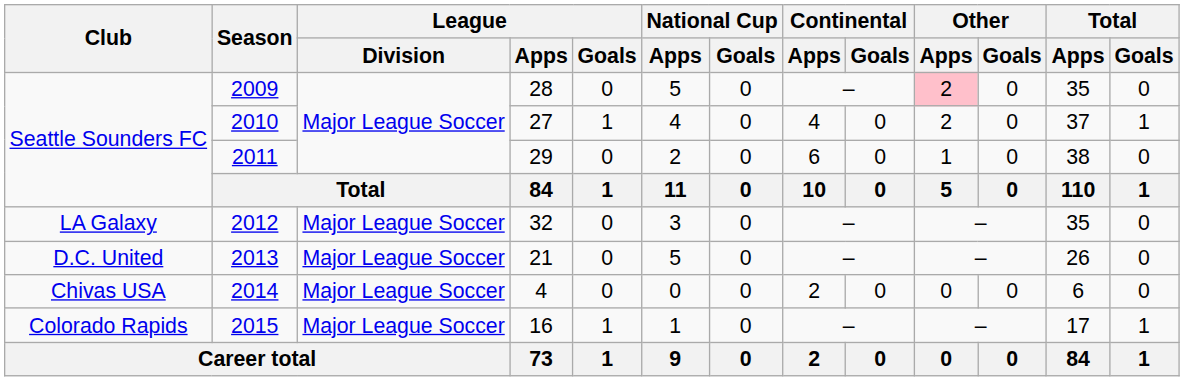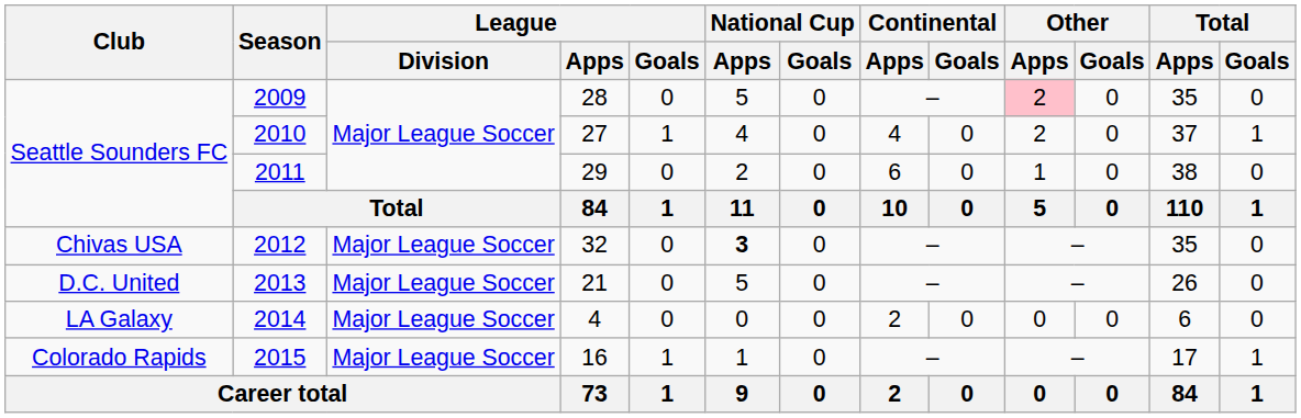 <table class="wikitable" style="text-align: center;">
 <tr>
 <th rowspan="2">Club</th>
 <th rowspan="2">Season</th>
 <th colspan="3">League</th>
 <th colspan="2">National Cup</th>
 <th colspan="2">Continental</th>
 <th colspan="2">Other</th>
 <th colspan="2">Total</th>
 </tr>
 <tr>
 <th>Division</th>
 <th>Apps</th>
 <th>Goals</th>
 <th>Apps</th>
 <th>Goals</th>
 <th>Apps</th>
 <th>Goals</th>
 <th>Apps</th>
 <th>Goals</th>
 <th>Apps</th>
 <th>Goals</th>
 </tr>
 <tr>
 <td rowspan="4"><a href='#'>Seattle Sounders FC</a></td>
 <td><a href='#'>2009</a></td>
 <td rowspan="3"><a href='#'>Major League Soccer</a></td>
 <td>28</td>
 <td>0</td>
 <td>5</td>
 <td>0</td>
 <td colspan="2">–</td>
 <td style="background: pink;">2</td>
 <td>0</td>
 <td>35</td>
 <td>0</td>
 </tr>
 <tr>
 <td><a href='#'>2010</a></td>
 <td>27</td>
 <td>1</td>
 <td>4</td>
 <td>0</td>
 <td>4</td>
 <td>0</td>
 <td>2</td>
 <td>0</td>
 <td>37</td>
 <td>1</td>
 </tr>
 <tr>
 <td><a href='#'>2011</a></td>
 <td>29</td>
 <td>0</td>
 <td>2</td>
 <td>0</td>
 <td>6</td>
 <td>0</td>
 <td>1</td>
 <td>0</td>
 <td>38</td>
 <td>0</td>
 </tr>
 <tr>
 <th colspan="2">Total</th>
 <th>84</th>
 <th>1</th>
 <th>11</th>
 <th>0</th>
 <th>10</th>
 <th>0</th>
 <th>5</th>
 <th>0</th>
 <th>110</th>
 <th>1</th>
 </tr>
 <tr>
-<td><a href='#'>LA Galaxy</a></td>
+<td><a href='#'>Chivas USA</a></td>
 <td><a href='#'>2012</a></td>
 <td><a href='#'>Major League Soccer</a></td>
 <td>32</td>
 <td>0</td>
-<td>3</td>
+<td><strong>3</strong></td>
 <td>0</td>
 <td colspan="2">–</td>
 <td colspan="2">–</td>
 <td>35</td>
 <td>0</td>
 </tr>
 <tr>
 <td><a href='#'>D.C. United</a></td>
 <td><a href='#'>2013</a></td>
 <td><a href='#'>Major League Soccer</a></td>
 <td>21</td>
 <td>0</td>
 <td>5</td>
 <td>0</td>
 <td colspan="2">–</td>
 <td colspan="2">–</td>
 <td>26</td>
 <td>0</td>
 </tr>
 <tr>
-<td><a href='#'>Chivas USA</a></td>
+<td><a href='#'>LA Galaxy</a></td>
 <td><a href='#'>2014</a></td>
 <td><a href='#'>Major League Soccer</a></td>
 <td>4</td>
 <td>0</td>
 <td>0</td>
 <td>0</td>
 <td>2</td>
 <td>0</td>
 <td>0</td>
 <td>0</td>
 <td>6</td>
 <td>0</td>
 </tr>
 <tr>
 <td><a href='#'>Colorado Rapids</a></td>
 <td><a href='#'>2015</a></td>
 <td><a href='#'>Major League Soccer</a></td>
 <td>16</td>
 <td>1</td>
 <td>1</td>
 <td>0</td>
 <td colspan="2">–</td>
 <td colspan="2">–</td>
 <td>17</td>
 <td>1</td>
 </tr>
 <tr>
 <th colspan="3">Career total</th>
 <th>73</th>
 <th>1</th>
 <th>9</th>
 <th>0</th>
 <th>2</th>
 <th>0</th>
 <th>0</th>
 <th>0</th>
 <th>84</th>
 <th>1</th>
 </tr>
 </table>
